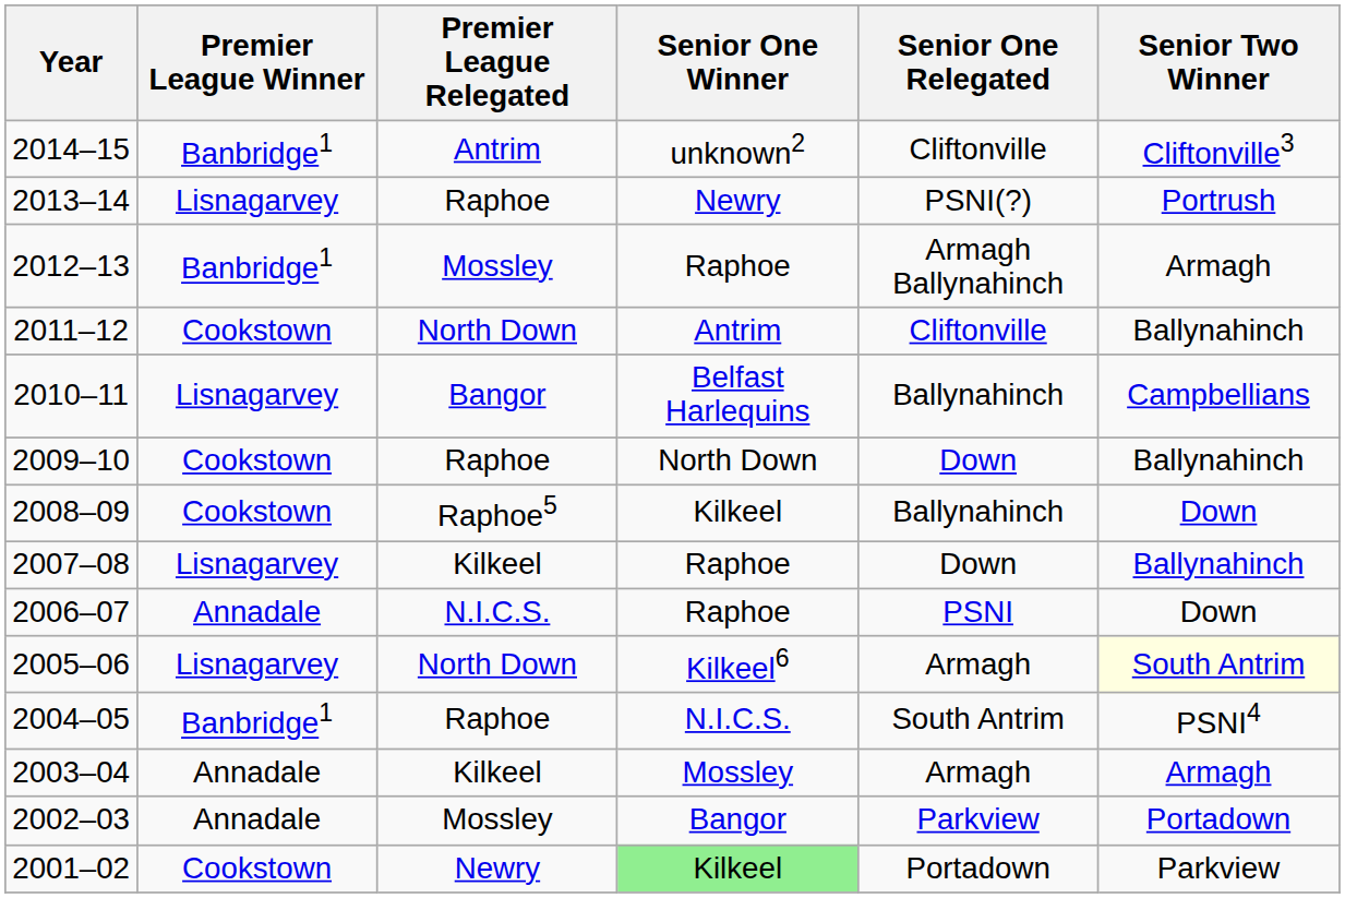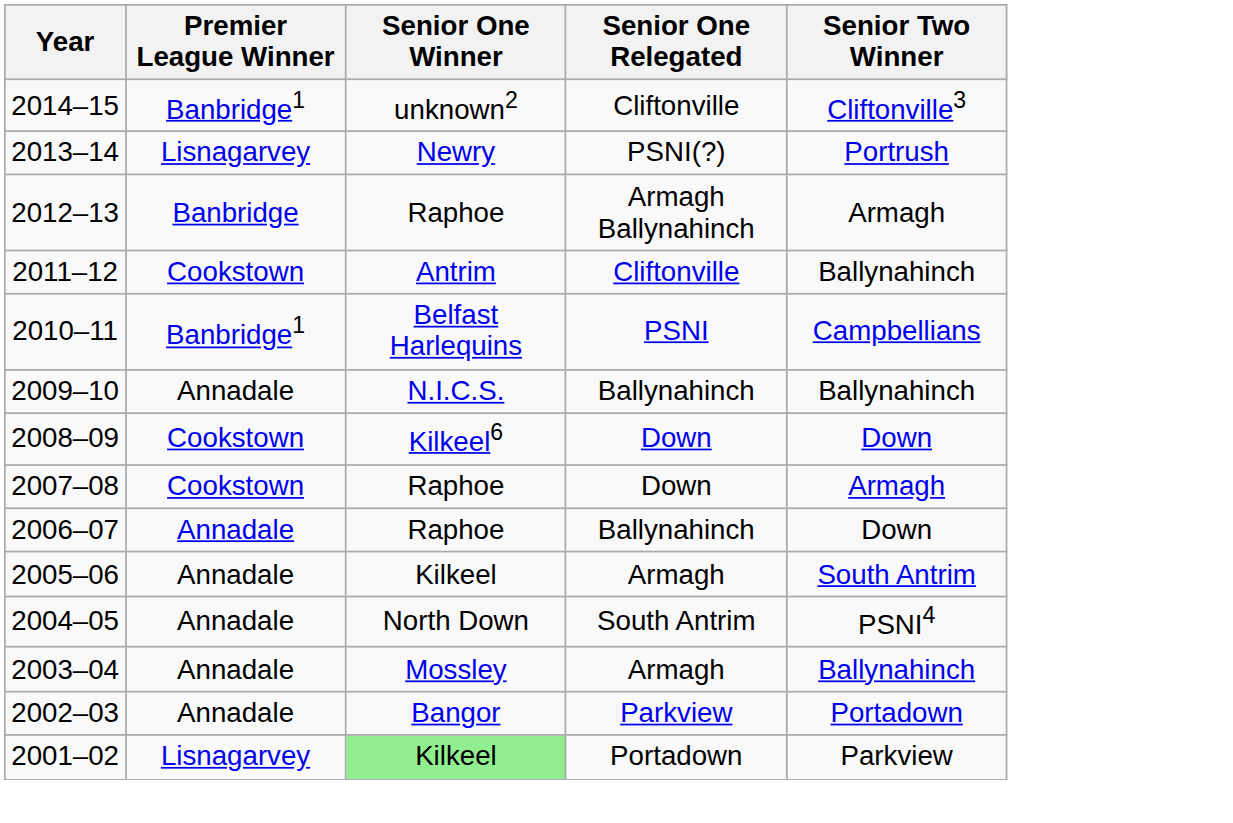 <table class="wikitable">
 <tr>
 <th>Year</th>
 <th width="120">Premier League Winner</th>
-<th width="120">Premier League Relegated</th>
 <th width="120">Senior One Winner</th>
 <th width="120">Senior One Relegated</th>
 <th width="120">Senior Two Winner</th>
 </tr>
 <tr>
 <td align="center">2014–15</td>
 <td align="center"><a href='#'>Banbridge</a><sup>1</sup></td>
-<td align="center"><a href='#'>Antrim</a></td>
 <td align="center">unknown<sup>2</sup></td>
 <td align="center">Cliftonville</td>
 <td align="center"><a href='#'>Cliftonville</a><sup>3</sup></td>
 </tr>
 <tr>
 <td align="center">2013–14</td>
 <td align="center"><a href='#'>Lisnagarvey</a></td>
-<td align="center">Raphoe</td>
 <td align="center"><a href='#'>Newry</a></td>
 <td align="center">PSNI(?)</td>
 <td align="center"><a href='#'>Portrush</a></td>
 </tr>
 <tr>
 <td align="center">2012–13</td>
-<td align="center"><a href='#'>Banbridge</a><sup>1</sup></td>
-<td align="center"><a href='#'>Mossley</a></td>
+<td align="center"><a href='#'>Banbridge</a></td>
 <td align="center">Raphoe</td>
 <td align="center">Armagh<br>Ballynahinch</td>
 <td align="center">Armagh</td>
 </tr>
 <tr>
 <td align="center">2011–12</td>
 <td align="center"><a href='#'>Cookstown</a></td>
-<td align="center"><a href='#'>North Down</a></td>
 <td align="center"><a href='#'>Antrim</a></td>
 <td align="center"><a href='#'>Cliftonville</a></td>
 <td align="center">Ballynahinch</td>
 </tr>
 <tr>
 <td align="center">2010–11</td>
-<td align="center"><a href='#'>Lisnagarvey</a></td>
-<td align="center"><a href='#'>Bangor</a></td>
+<td align="center"><a href='#'>Banbridge</a><sup>1</sup></td>
 <td align="center"><a href='#'>Belfast Harlequins</a></td>
-<td align="center">Ballynahinch</td>
+<td align="center"><a href='#'>PSNI</a></td>
 <td align="center"><a href='#'>Campbellians</a></td>
 </tr>
 <tr>
 <td align="center">2009–10</td>
-<td align="center"><a href='#'>Cookstown</a></td>
-<td align="center">Raphoe</td>
-<td align="center">North Down</td>
-<td align="center"><a href='#'>Down</a></td>
+<td align="center">Annadale</td>
+<td align="center"><a href='#'>N.I.C.S.</a></td>
+<td align="center">Ballynahinch</td>
 <td align="center">Ballynahinch</td>
 </tr>
 <tr>
 <td align="center">2008–09</td>
 <td align="center"><a href='#'>Cookstown</a></td>
-<td align="center">Raphoe<sup>5</sup></td>
-<td align="center">Kilkeel</td>
-<td align="center">Ballynahinch</td>
+<td align="center"><a href='#'>Kilkeel</a><sup>6</sup></td>
+<td align="center"><a href='#'>Down</a></td>
 <td align="center"><a href='#'>Down</a></td>
 </tr>
 <tr>
 <td align="center">2007–08</td>
-<td align="center"><a href='#'>Lisnagarvey</a></td>
-<td align="center">Kilkeel</td>
+<td align="center"><a href='#'>Cookstown</a></td>
 <td align="center">Raphoe</td>
 <td align="center">Down</td>
-<td align="center"><a href='#'>Ballynahinch</a></td>
+<td align="center"><a href='#'>Armagh</a></td>
 </tr>
 <tr>
 <td align="center">2006–07</td>
 <td align="center"><a href='#'>Annadale</a></td>
-<td align="center"><a href='#'>N.I.C.S.</a></td>
 <td align="center">Raphoe</td>
-<td align="center"><a href='#'>PSNI</a></td>
+<td align="center">Ballynahinch</td>
 <td align="center">Down</td>
 </tr>
 <tr>
 <td align="center">2005–06</td>
-<td align="center"><a href='#'>Lisnagarvey</a></td>
-<td align="center"><a href='#'>North Down</a></td>
-<td align="center"><a href='#'>Kilkeel</a><sup>6</sup></td>
+<td align="center">Annadale</td>
+<td align="center">Kilkeel</td>
 <td align="center">Armagh</td>
-<td align="center" style="background: lightyellow;"><a href='#'>South Antrim</a></td>
+<td align="center"><a href='#'>South Antrim</a></td>
 </tr>
 <tr>
 <td align="center">2004–05</td>
-<td align="center"><a href='#'>Banbridge</a><sup>1</sup></td>
-<td align="center">Raphoe</td>
-<td align="center"><a href='#'>N.I.C.S.</a></td>
+<td align="center">Annadale</td>
+<td align="center">North Down</td>
 <td align="center">South Antrim</td>
 <td align="center">PSNI<sup>4</sup></td>
 </tr>
 <tr>
 <td align="center">2003–04</td>
 <td align="center">Annadale</td>
-<td align="center">Kilkeel</td>
 <td align="center"><a href='#'>Mossley</a></td>
 <td align="center">Armagh</td>
-<td align="center"><a href='#'>Armagh</a></td>
+<td align="center"><a href='#'>Ballynahinch</a></td>
 </tr>
 <tr>
 <td align="center">2002–03</td>
 <td align="center">Annadale</td>
-<td align="center">Mossley</td>
 <td align="center"><a href='#'>Bangor</a></td>
 <td align="center"><a href='#'>Parkview</a></td>
 <td align="center"><a href='#'>Portadown</a></td>
 </tr>
 <tr>
 <td align="center">2001–02</td>
-<td align="center"><a href='#'>Cookstown</a></td>
-<td align="center"><a href='#'>Newry</a></td>
+<td align="center"><a href='#'>Lisnagarvey</a></td>
 <td align="center" style="background: lightgreen;">Kilkeel</td>
 <td align="center">Portadown</td>
 <td align="center">Parkview</td>
 </tr>
 </table>
